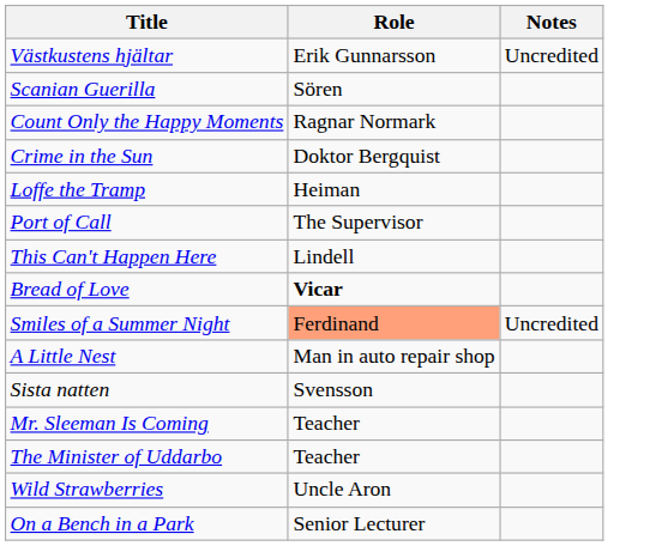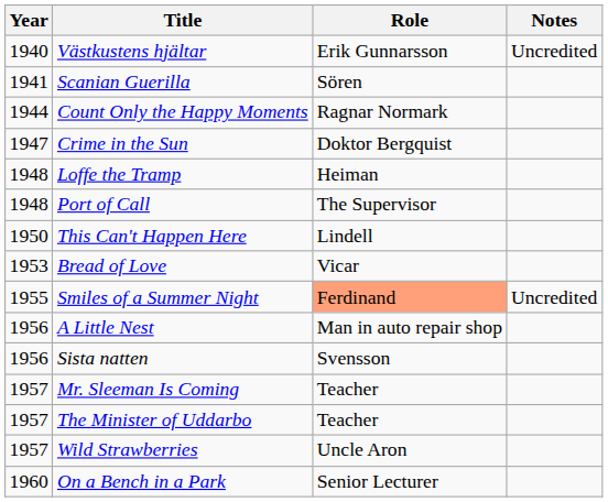 <table class="wikitable">
 <tr>
+<th>Year</th>
 <th>Title</th>
 <th>Role</th>
 <th>Notes</th>
 </tr>
 <tr>
+<td>1940</td>
 <td><em><a href='#'>Västkustens hjältar</a></em></td>
 <td>Erik Gunnarsson</td>
 <td>Uncredited</td>
 </tr>
 <tr>
+<td>1941</td>
 <td><em><a href='#'>Scanian Guerilla</a></em></td>
 <td>Sören</td>
 <td></td>
 </tr>
 <tr>
+<td>1944</td>
 <td><em><a href='#'>Count Only the Happy Moments</a></em></td>
 <td>Ragnar Normark</td>
 <td></td>
 </tr>
 <tr>
+<td>1947</td>
 <td><em><a href='#'>Crime in the Sun</a></em></td>
 <td>Doktor Bergquist</td>
 <td></td>
 </tr>
 <tr>
+<td>1948</td>
 <td><em><a href='#'>Loffe the Tramp</a></em></td>
 <td>Heiman</td>
 <td></td>
 </tr>
 <tr>
+<td>1948</td>
 <td><em><a href='#'>Port of Call</a></em></td>
 <td>The Supervisor</td>
 <td></td>
 </tr>
 <tr>
+<td>1950</td>
 <td><em><a href='#'>This Can't Happen Here</a></em></td>
 <td>Lindell</td>
 <td></td>
 </tr>
 <tr>
+<td>1953</td>
 <td><em><a href='#'>Bread of Love</a></em></td>
-<td><strong>Vicar</strong></td>
+<td>Vicar</td>
 <td></td>
 </tr>
 <tr>
+<td>1955</td>
 <td><em><a href='#'>Smiles of a Summer Night</a></em></td>
 <td style="background: lightsalmon;">Ferdinand</td>
 <td>Uncredited</td>
 </tr>
 <tr>
+<td>1956</td>
 <td><em><a href='#'>A Little Nest</a></em></td>
 <td>Man in auto repair shop</td>
 <td></td>
 </tr>
 <tr>
+<td>1956</td>
 <td><em>Sista natten</em></td>
 <td>Svensson</td>
 <td></td>
 </tr>
 <tr>
+<td>1957</td>
 <td><em><a href='#'>Mr. Sleeman Is Coming</a></em></td>
 <td>Teacher</td>
 <td></td>
 </tr>
 <tr>
+<td>1957</td>
 <td><em><a href='#'>The Minister of Uddarbo</a></em></td>
 <td>Teacher</td>
 <td></td>
 </tr>
 <tr>
+<td>1957</td>
 <td><em><a href='#'>Wild Strawberries</a></em></td>
 <td>Uncle Aron</td>
 <td></td>
 </tr>
 <tr>
+<td>1960</td>
 <td><em><a href='#'>On a Bench in a Park</a></em></td>
 <td>Senior Lecturer</td>
 <td></td>
 </tr>
 </table>
